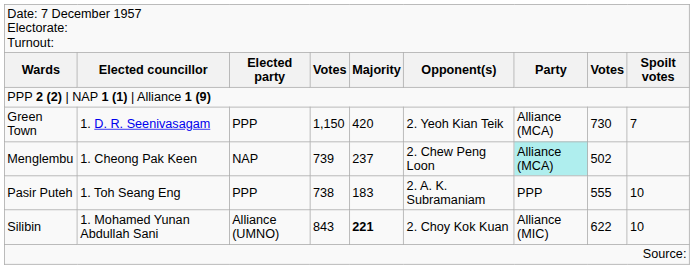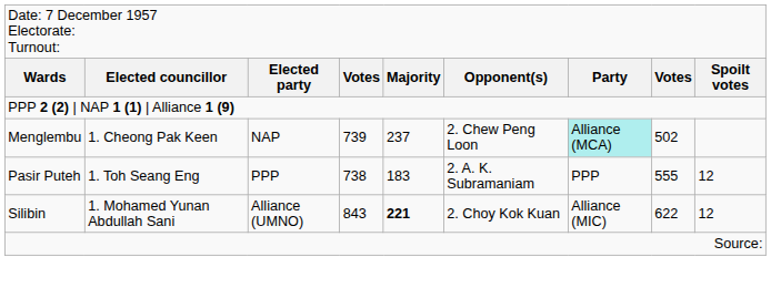 <table class=wikitable>
 <tr>
 <td colspan=9>Date: 7 December 1957<br>Electorate: <br>Turnout:</td>
 </tr>
 <tr>
 <th>Wards</th>
 <th>Elected councillor</th>
 <th>Elected party</th>
 <th>Votes</th>
 <th>Majority</th>
 <th>Opponent(s)</th>
 <th>Party</th>
 <th>Votes</th>
 <th>Spoilt votes</th>
 </tr>
 <tr>
 <td colspan=9>PPP <strong>2 (2)</strong> | NAP <strong>1 (1)</strong> | Alliance <strong>1 (9)</strong> </td>
-</tr>
-<tr>
-<td>Green Town</td>
-<td>1. <a href='#'>D. R. Seenivasagam</a></td>
-<td>PPP</td>
-<td>1,150</td>
-<td>420</td>
-<td>2. Yeoh Kian Teik</td>
-<td>Alliance (MCA)</td>
-<td>730</td>
-<td>7</td>
 </tr>
 <tr>
 <td>Menglembu</td>
 <td>1. Cheong Pak Keen</td>
 <td>NAP</td>
 <td>739</td>
 <td>237</td>
 <td>2. Chew Peng Loon</td>
 <td style="background: paleturquoise;">Alliance (MCA)</td>
 <td>502</td>
 <td></td>
 </tr>
 <tr>
 <td>Pasir Puteh</td>
 <td>1. Toh Seang Eng</td>
 <td>PPP</td>
 <td>738</td>
 <td>183</td>
 <td>2. A. K. Subramaniam</td>
 <td>PPP</td>
 <td>555</td>
-<td>10</td>
+<td>12</td>
 </tr>
 <tr>
 <td>Silibin</td>
 <td>1. Mohamed Yunan Abdullah Sani</td>
 <td>Alliance (UMNO)</td>
 <td>843</td>
 <td><strong>221</strong></td>
 <td>2. Choy Kok Kuan</td>
 <td>Alliance (MIC)</td>
 <td>622</td>
-<td>10</td>
+<td>12</td>
 </tr>
 <tr>
 <td colspan=9 align=right>Source: </td>
 </tr>
 </table>
